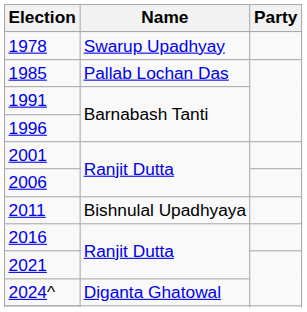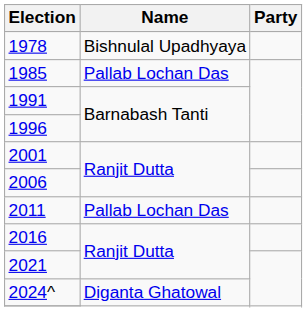 <table class="wikitable sortable">
 <tr>
 <th>Election</th>
 <th>Name</th>
 <th colspan="2">Party</th>
 </tr>
 <tr>
 <td><a href='#'>1978</a></td>
-<td><a href='#'>Swarup Upadhyay</a></td>
+<td>Bishnulal Upadhyaya</td>
 <td></td>
 </tr>
 <tr>
 <td><a href='#'>1985</a></td>
 <td><a href='#'>Pallab Lochan Das</a></td>
 </tr>
 <tr>
 <td><a href='#'>1991</a></td>
 <td rowspan=2>Barnabash Tanti</td>
 </tr>
 <tr>
 <td><a href='#'>1996</a></td>
 </tr>
 <tr>
 <td><a href='#'>2001</a></td>
 <td rowspan=2><a href='#'>Ranjit Dutta</a></td>
 <td></td>
 </tr>
 <tr>
 <td><a href='#'>2006</a></td>
 </tr>
 <tr>
 <td><a href='#'>2011</a></td>
-<td>Bishnulal Upadhyaya</td>
+<td><a href='#'>Pallab Lochan Das</a></td>
 <td></td>
 </tr>
 <tr>
 <td><a href='#'>2016</a></td>
 <td rowspan=2><a href='#'>Ranjit Dutta</a></td>
 <td></td>
 </tr>
 <tr>
 <td><a href='#'>2021</a></td>
 </tr>
 <tr>
 <td><a href='#'>2024</a>^</td>
 <td rowspan=2><a href='#'>Diganta Ghatowal</a></td>
 </tr>
 <tr>
 </tr>
 </table>
